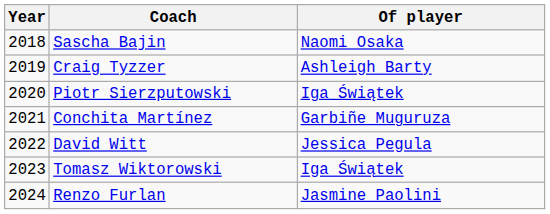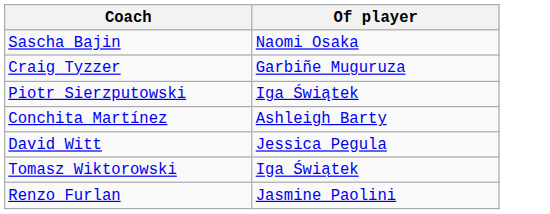 <table class="wikitable">
 <tr>
-<th>Year</th>
 <th width=200>Coach</th>
 <th width="200">Of player</th>
 </tr>
 <tr>
-<td>2018</td>
 <td> <a href='#'>Sascha Bajin</a></td>
 <td> <a href='#'>Naomi Osaka</a></td>
 </tr>
 <tr>
-<td>2019</td>
 <td> <a href='#'>Craig Tyzzer</a></td>
-<td> <a href='#'>Ashleigh Barty</a></td>
+<td> <a href='#'>Garbiñe Muguruza</a></td>
 </tr>
 <tr>
-<td>2020</td>
 <td> <a href='#'>Piotr Sierzputowski</a></td>
 <td> <a href='#'>Iga Świątek</a></td>
 </tr>
 <tr>
-<td>2021</td>
 <td> <a href='#'>Conchita Martínez</a></td>
-<td> <a href='#'>Garbiñe Muguruza</a></td>
+<td> <a href='#'>Ashleigh Barty</a></td>
 </tr>
 <tr>
-<td>2022</td>
 <td> <a href='#'>David Witt</a></td>
 <td> <a href='#'>Jessica Pegula</a></td>
 </tr>
 <tr>
-<td>2023</td>
 <td> <a href='#'>Tomasz Wiktorowski</a></td>
 <td> <a href='#'>Iga Świątek</a></td>
 </tr>
 <tr>
-<td>2024</td>
 <td> <a href='#'>Renzo Furlan</a></td>
 <td> <a href='#'>Jasmine Paolini</a></td>
 </tr>
 </table>
